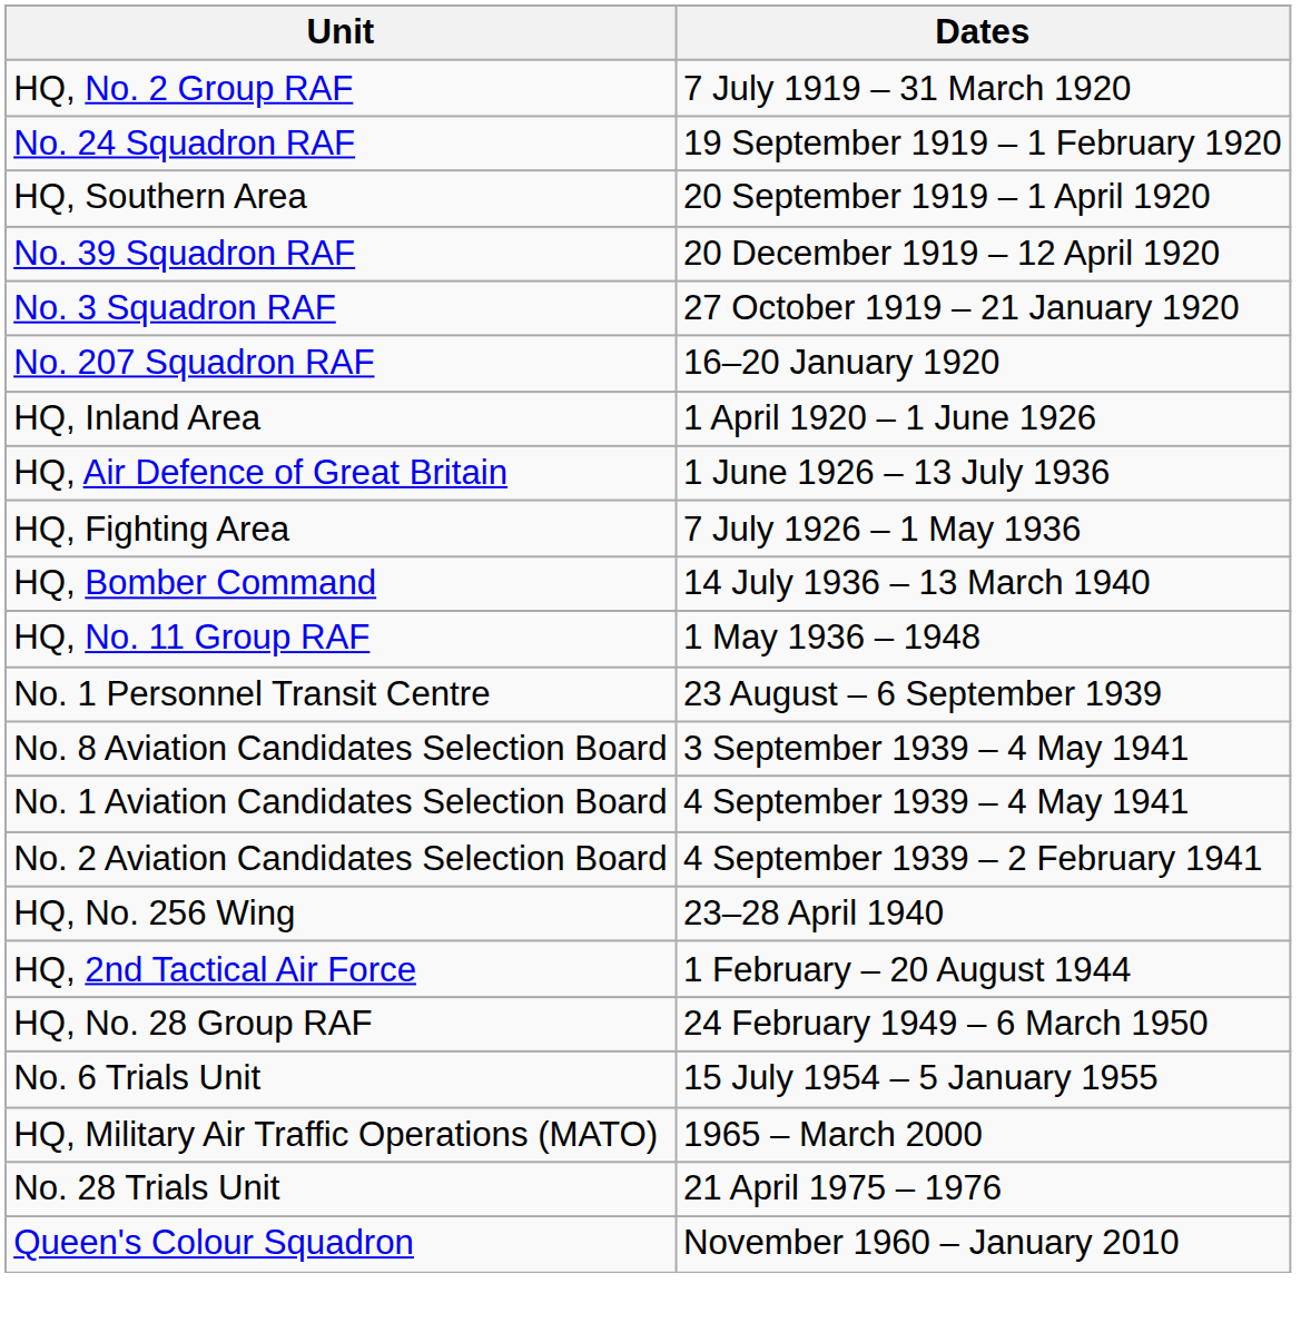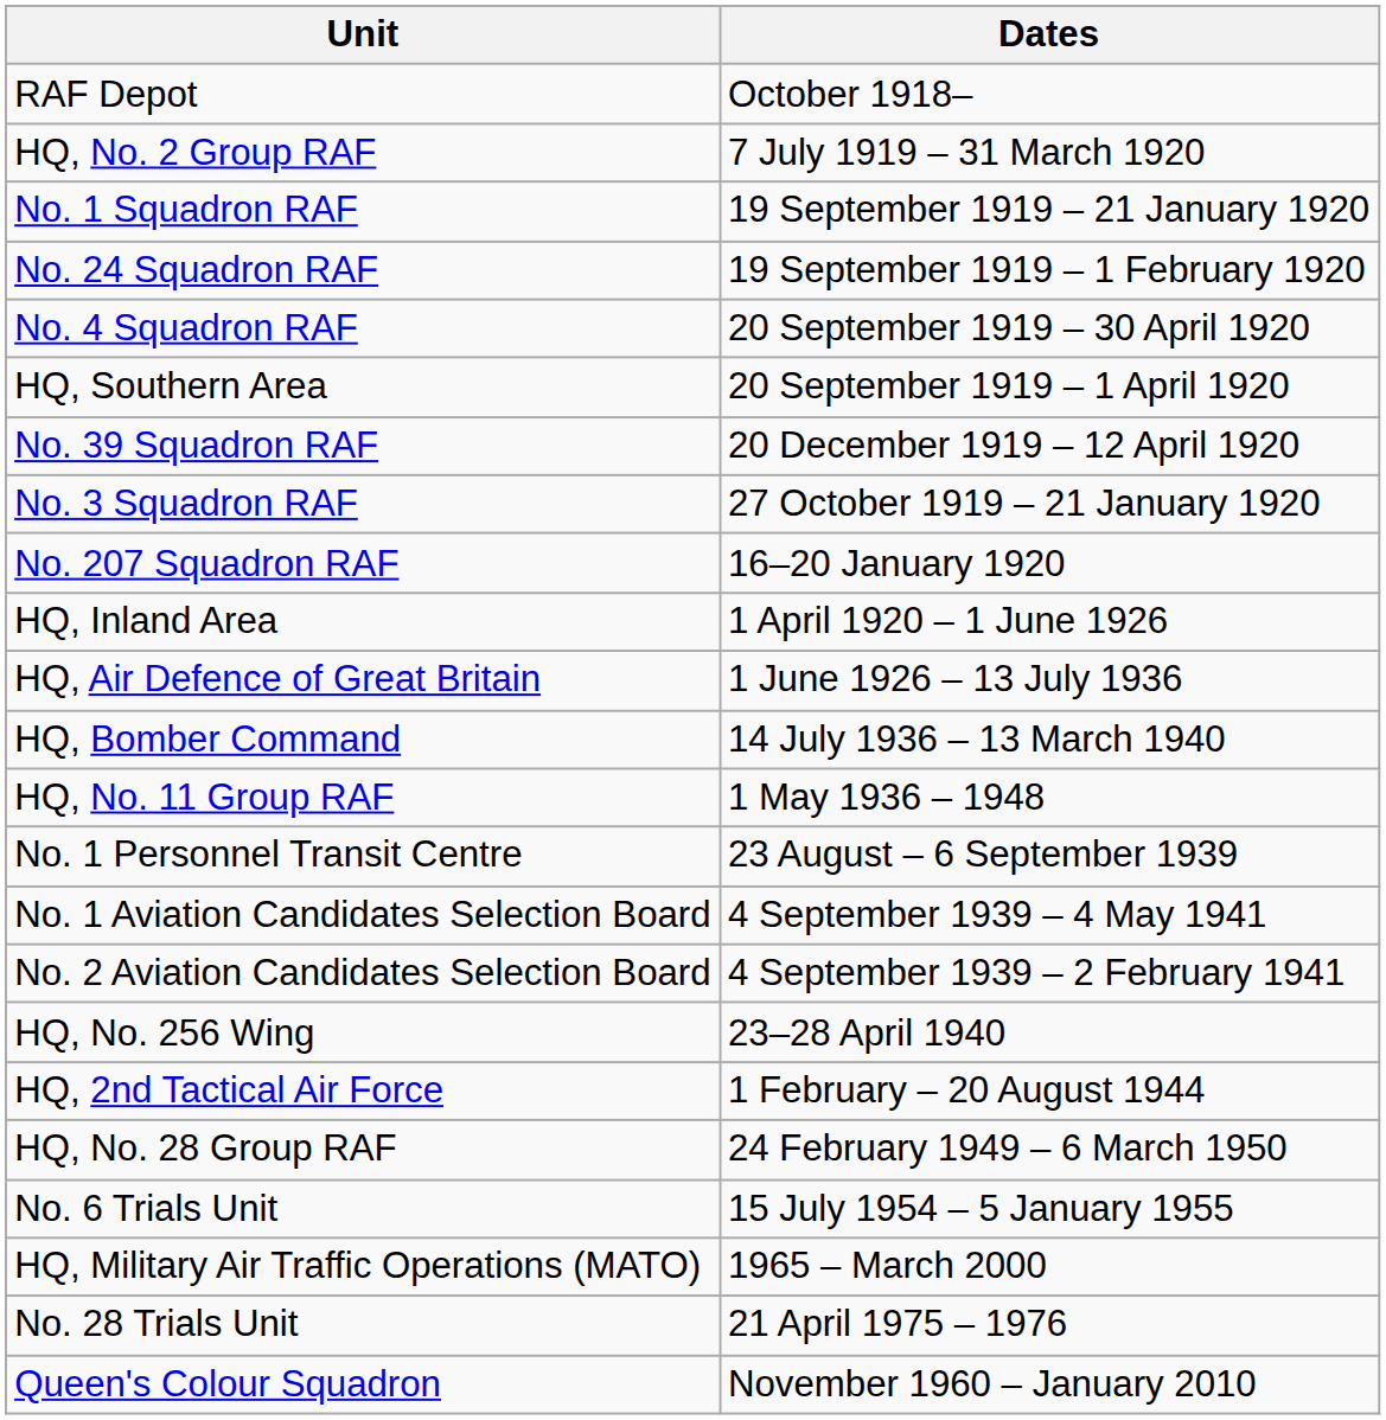 <table class="wikitable">
 <tr>
 <th>Unit</th>
 <th>Dates</th>
 </tr>
 <tr>
+<td>RAF Depot</td>
+<td>October 1918–</td>
+</tr>
+<tr>
 <td>HQ, <a href='#'>No.&nbsp;2 Group RAF</a></td>
 <td>7 July 1919 – 31 March 1920</td>
 </tr>
 <tr>
+<td><a href='#'>No.&nbsp;1 Squadron RAF</a></td>
+<td>19 September 1919 – 21 January 1920</td>
+</tr>
+<tr>
 <td><a href='#'>No.&nbsp;24 Squadron RAF</a></td>
 <td>19 September 1919 – 1 February 1920</td>
+</tr>
+<tr>
+<td><a href='#'>No.&nbsp;4 Squadron RAF</a></td>
+<td>20 September 1919 – 30 April 1920</td>
 </tr>
 <tr>
 <td>HQ, Southern Area</td>
 <td>20 September 1919 – 1 April 1920</td>
 </tr>
 <tr>
 <td><a href='#'>No.&nbsp;39 Squadron RAF</a></td>
 <td>20 December 1919 – 12 April 1920</td>
 </tr>
 <tr>
 <td><a href='#'>No.&nbsp;3 Squadron RAF</a></td>
 <td>27 October 1919 – 21 January 1920</td>
 </tr>
 <tr>
 <td><a href='#'>No.&nbsp;207 Squadron RAF</a></td>
 <td>16–20 January 1920</td>
 </tr>
 <tr>
 <td>HQ, Inland Area</td>
 <td>1 April 1920 – 1 June 1926</td>
 </tr>
 <tr>
 <td>HQ, <a href='#'>Air Defence of Great Britain</a></td>
 <td>1 June 1926 – 13 July 1936</td>
 </tr>
 <tr>
-<td>HQ, Fighting Area</td>
-<td>7 July 1926 – 1 May 1936</td>
-</tr>
-<tr>
 <td>HQ, <a href='#'>Bomber Command</a></td>
 <td>14 July 1936 – 13 March 1940</td>
 </tr>
 <tr>
 <td>HQ, <a href='#'>No.&nbsp;11 Group RAF</a></td>
 <td>1 May 1936 – 1948</td>
 </tr>
 <tr>
 <td>No. 1 Personnel Transit Centre</td>
 <td>23 August – 6 September 1939</td>
-</tr>
-<tr>
-<td>No. 8 Aviation Candidates Selection Board</td>
-<td>3 September 1939 – 4 May 1941</td>
 </tr>
 <tr>
 <td>No. 1 Aviation Candidates Selection Board</td>
 <td>4 September 1939 – 4 May 1941</td>
 </tr>
 <tr>
 <td>No. 2 Aviation Candidates Selection Board</td>
 <td>4 September 1939 – 2 February 1941</td>
 </tr>
 <tr>
 <td>HQ, No. 256 Wing</td>
 <td>23–28 April 1940</td>
 </tr>
 <tr>
 <td>HQ, <a href='#'>2nd Tactical Air Force</a></td>
 <td>1 February – 20 August 1944</td>
 </tr>
 <tr>
 <td>HQ, No. 28 Group RAF</td>
 <td>24 February 1949 – 6 March 1950</td>
 </tr>
 <tr>
 <td>No. 6 Trials Unit</td>
 <td>15 July 1954 – 5 January 1955</td>
 </tr>
 <tr>
 <td>HQ, Military Air Traffic Operations (MATO)</td>
 <td>1965 – March 2000</td>
 </tr>
 <tr>
 <td>No. 28 Trials Unit</td>
 <td>21 April 1975 – 1976</td>
 </tr>
 <tr>
 <td><a href='#'>Queen's Colour Squadron</a></td>
 <td>November 1960 – January 2010</td>
 </tr>
 </table>
